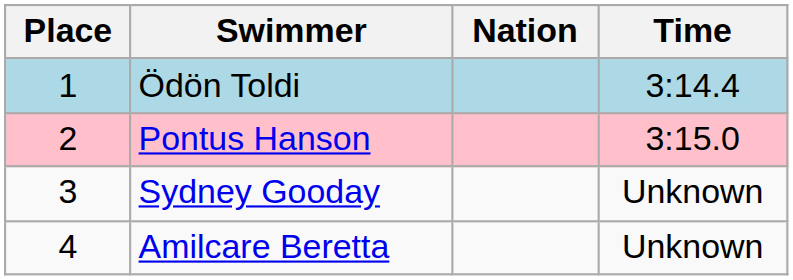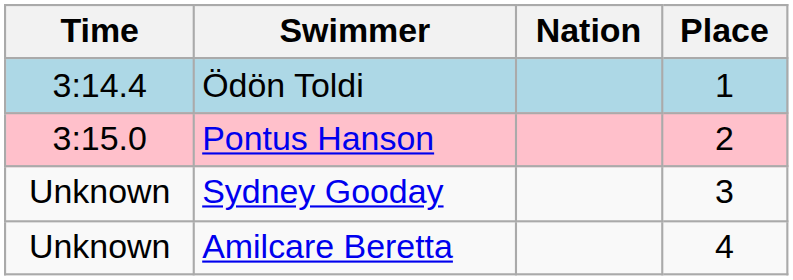 <table class=wikitable width=370>
 <tr>
-<th>Place</th>
+<th>Time</th>
 <th>Swimmer</th>
 <th>Nation</th>
-<th>Time</th>
+<th>Place</th>
 </tr>
 <tr bgcolor=lightblue>
-<td align=center>1</td>
+<td align=center>3:14.4</td>
 <td>Ödön Toldi</td>
 <td></td>
-<td align=center>3:14.4</td>
+<td align=center>1</td>
 </tr>
 <tr bgcolor=pink>
-<td align=center>2</td>
+<td align=center>3:15.0</td>
 <td><a href='#'>Pontus Hanson</a></td>
 <td></td>
-<td align=center>3:15.0</td>
+<td align=center>2</td>
 </tr>
 <tr>
-<td align=center>3</td>
+<td align=center>Unknown</td>
 <td><a href='#'>Sydney Gooday</a></td>
 <td></td>
-<td align=center>Unknown</td>
+<td align=center>3</td>
 </tr>
 <tr>
-<td align=center>4</td>
+<td align=center>Unknown</td>
 <td><a href='#'>Amilcare Beretta</a></td>
 <td></td>
-<td align=center>Unknown</td>
+<td align=center>4</td>
 </tr>
 </table>
